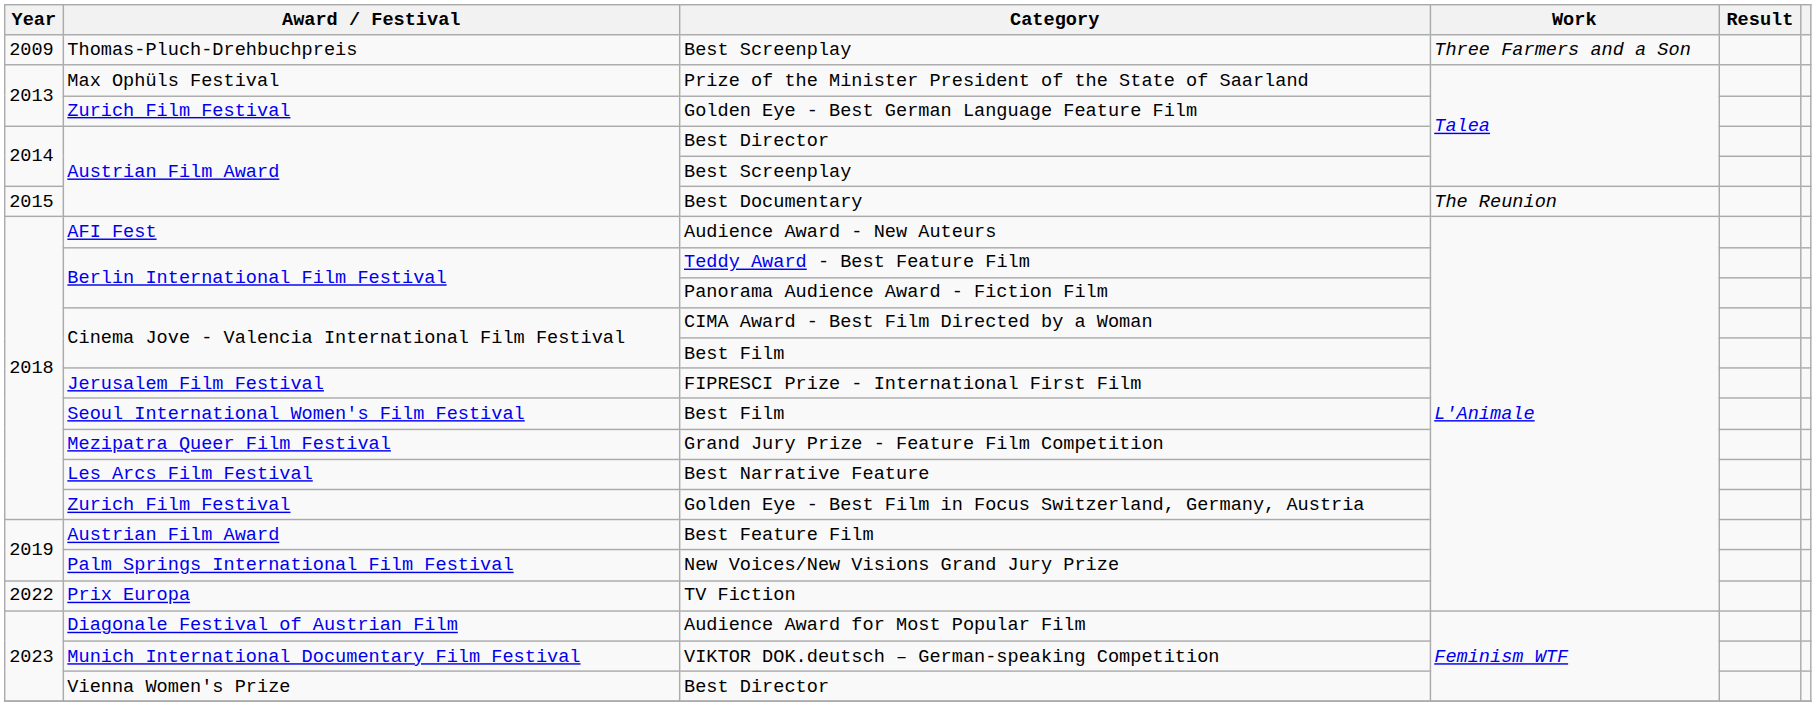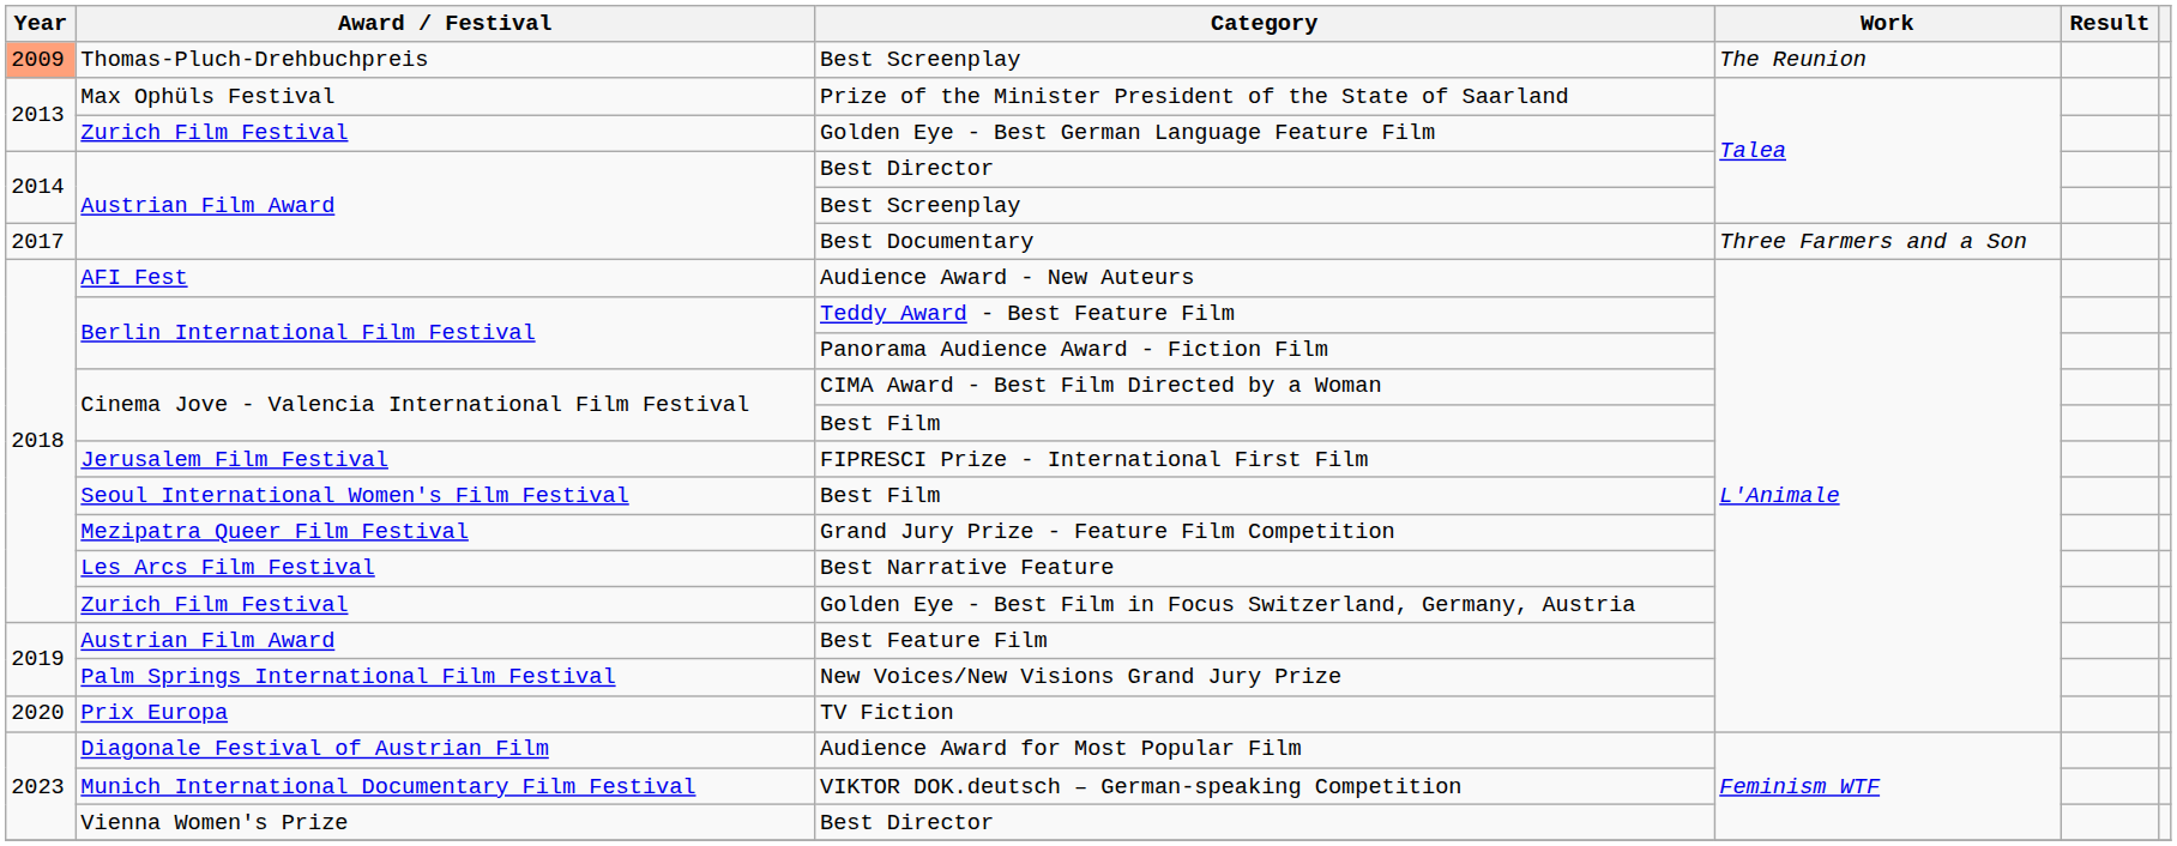 <table class="wikitable sortable plainrowheaders" style="width: 100%;">
 <tr>
 <th>Year</th>
 <th>Award / Festival</th>
 <th>Category</th>
 <th>Work</th>
 <th>Result</th>
 <th scope="col" class="unsortable"></th>
 </tr>
 <tr>
-<td>2009</td>
+<td style="background: lightsalmon;">2009</td>
 <td>Thomas-Pluch-Drehbuchpreis</td>
 <td>Best Screenplay</td>
-<td><em>Three Farmers and a Son</em></td>
+<td><em>The Reunion</em></td>
 <td></td>
 <td></td>
 </tr>
 <tr>
 <td rowspan=2>2013</td>
 <td>Max Ophüls Festival</td>
 <td>Prize of the Minister President of the State of Saarland</td>
 <td rowspan=4><em><a href='#'>Talea</a></em></td>
 <td></td>
 <td></td>
 </tr>
 <tr>
 <td><a href='#'>Zurich Film Festival</a></td>
 <td>Golden Eye - Best German Language Feature Film</td>
 <td></td>
 <td></td>
 </tr>
 <tr>
 <td rowspan=2>2014</td>
 <td rowspan=3><a href='#'>Austrian Film Award</a></td>
 <td>Best Director</td>
 <td></td>
 <td></td>
 </tr>
 <tr>
 <td>Best Screenplay</td>
 <td></td>
 <td></td>
 </tr>
 <tr>
-<td>2015</td>
+<td>2017</td>
 <td>Best Documentary</td>
-<td><em>The Reunion</em></td>
+<td><em>Three Farmers and a Son</em></td>
 <td></td>
 <td></td>
 </tr>
 <tr>
 <td rowspan=10>2018</td>
 <td><a href='#'>AFI Fest</a></td>
 <td>Audience Award - New Auteurs</td>
 <td rowspan=13><em><a href='#'>L'Animale</a></em></td>
 <td></td>
 <td></td>
 </tr>
 <tr>
 <td rowspan=2><a href='#'>Berlin International Film Festival</a></td>
 <td><a href='#'>Teddy Award</a> - Best Feature Film</td>
 <td></td>
 <td></td>
 </tr>
 <tr>
 <td>Panorama Audience Award - Fiction Film</td>
 <td></td>
 <td></td>
 </tr>
 <tr>
 <td rowspan=2>Cinema Jove - Valencia International Film Festival</td>
 <td>CIMA Award - Best Film Directed by a Woman</td>
 <td></td>
 <td></td>
 </tr>
 <tr>
 <td>Best Film</td>
 <td></td>
 <td></td>
 </tr>
 <tr>
 <td><a href='#'>Jerusalem Film Festival</a></td>
 <td>FIPRESCI Prize - International First Film</td>
 <td></td>
 <td></td>
 </tr>
 <tr>
 <td><a href='#'>Seoul International Women's Film Festival</a></td>
 <td>Best Film</td>
 <td></td>
 <td></td>
 </tr>
 <tr>
 <td><a href='#'>Mezipatra Queer Film Festival</a></td>
 <td>Grand Jury Prize - Feature Film Competition</td>
 <td></td>
 <td></td>
 </tr>
 <tr>
 <td><a href='#'>Les Arcs Film Festival</a></td>
 <td>Best Narrative Feature</td>
 <td></td>
 <td></td>
 </tr>
 <tr>
 <td><a href='#'>Zurich Film Festival</a></td>
 <td>Golden Eye - Best Film in Focus Switzerland, Germany, Austria</td>
 <td></td>
 <td></td>
 </tr>
 <tr>
 <td rowspan=2>2019</td>
 <td><a href='#'>Austrian Film Award</a></td>
 <td>Best Feature Film</td>
 <td></td>
 <td></td>
 </tr>
 <tr>
 <td><a href='#'>Palm Springs International Film Festival</a></td>
 <td>New Voices/New Visions Grand Jury Prize</td>
 <td></td>
 <td></td>
 </tr>
 <tr>
-<td>2022</td>
+<td>2020</td>
 <td><a href='#'>Prix Europa</a></td>
 <td>TV Fiction</td>
 <td></td>
 <td></td>
 </tr>
 <tr>
 <td rowspan=3>2023</td>
 <td><a href='#'>Diagonale Festival of Austrian Film</a></td>
 <td>Audience Award for Most Popular Film</td>
 <td rowspan=3><em><a href='#'>Feminism WTF</a></em></td>
 <td></td>
 <td></td>
 </tr>
 <tr>
 <td><a href='#'>Munich International Documentary Film Festival</a></td>
 <td>VIKTOR DOK.deutsch – German-speaking Competition</td>
 <td></td>
 <td></td>
 </tr>
 <tr>
 <td>Vienna Women's Prize</td>
 <td>Best Director</td>
 <td></td>
 <td></td>
 </tr>
 <tr>
 </tr>
 </table>
